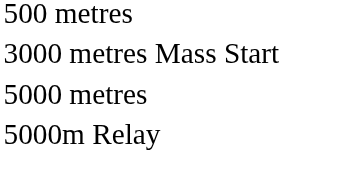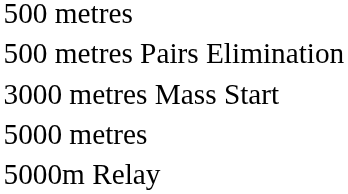 <table>
 <tr>
 <td>500 metres<br></td>
+<td></td>
+<td></td>
+<td></td>
+</tr>
+<tr>
+<td>500 metres Pairs Elimination<br></td>
 <td></td>
 <td></td>
 <td></td>
 </tr>
 <tr>
 <td>3000 metres Mass Start<br></td>
 <td></td>
 <td></td>
 <td></td>
 </tr>
 <tr>
 <td>5000 metres<br></td>
 <td></td>
 <td></td>
 <td></td>
 </tr>
 <tr>
 <td>5000m Relay<br></td>
 <td></td>
 <td></td>
 <td></td>
 </tr>
 </table>
